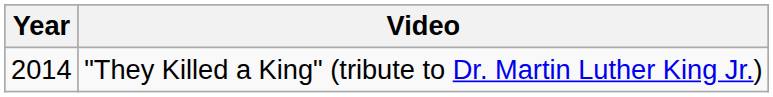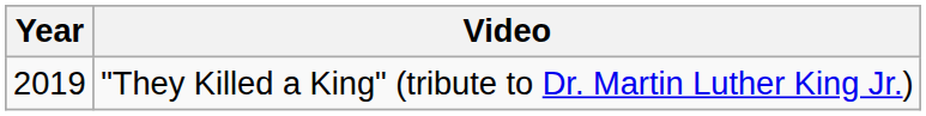 <table class="wikitable plainrowheaders">
 <tr>
 <th>Year</th>
 <th>Video</th>
 </tr>
 <tr>
-<td>2014</td>
+<td>2019</td>
 <td>"They Killed a King" (tribute to <a href='#'>Dr. Martin Luther King Jr.</a>)</td>
 </tr>
 </table>
